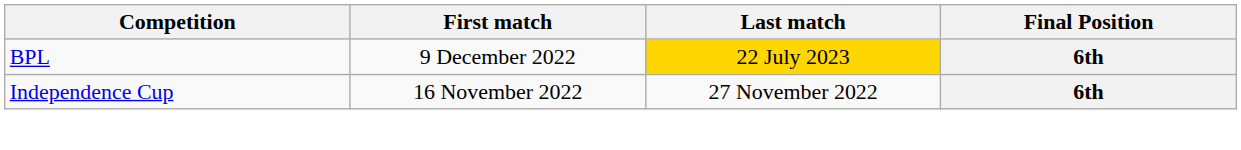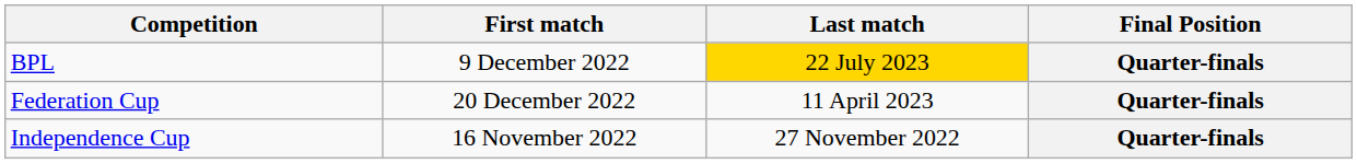 <table class="wikitable" style="text-align:center; width:900px; font-size="80%";">
 <tr>
 <th style="text-align:center; width:200px;">Competition</th>
 <th style="text-align:center; width:170px;">First match</th>
 <th style="text-align:center; width:170px;">Last match</th>
 <th style="text-align:center; width:170px;">Final Position</th>
 </tr>
 <tr>
 <td style="text-align:left;"><a href='#'>BPL</a></td>
 <td>9 December 2022</td>
 <td style="background: gold;">22 July 2023</td>
-<th>6th</th>
+<th>Quarter-finals</th>
+</tr>
+<tr>
+<td style="text-align:left;"><a href='#'>Federation Cup</a></td>
+<td>20 December 2022</td>
+<td>11 April 2023</td>
+<th>Quarter-finals</th>
 </tr>
 <tr>
 <td style="text-align:left;"><a href='#'>Independence Cup</a></td>
 <td>16 November 2022</td>
 <td>27 November 2022</td>
-<th>6th</th>
+<th>Quarter-finals</th>
 </tr>
 </table>
